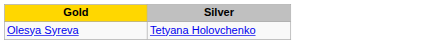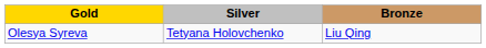 <table class="wikitable" style="text-align:left">
 <tr align="center">
 <td width=200 bgcolor=gold><strong>Gold</strong></td>
 <td width=200 bgcolor=silver><strong>Silver</strong></td>
+<td width=200 bgcolor=CC9966><strong>Bronze</strong></td>
 </tr>
 <tr>
 <td><a href='#'>Olesya Syreva</a><br><em></em></td>
 <td><a href='#'>Tetyana Holovchenko</a><br><em></em></td>
+<td><a href='#'>Liu Qing</a><br><em></em></td>
 </tr>
 </table>
